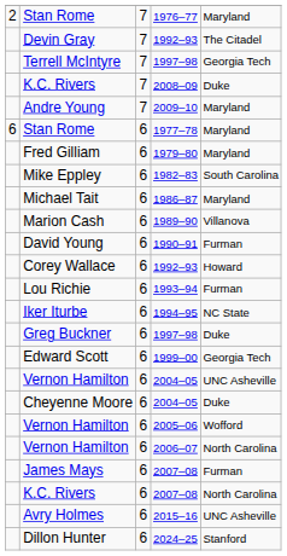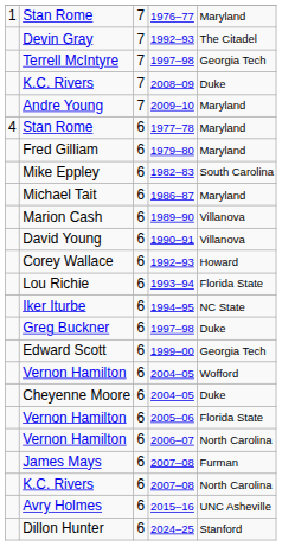 <table class="wikitable">
 <tr>
 </tr>
 <tr>
-<td>2</td>
+<td>1</td>
 <td><a href='#'>Stan Rome</a></td>
 <td>7</td>
 <td style="font-size:80%;"><a href='#'>1976–77</a></td>
 <td style="font-size:80%;">Maryland</td>
 </tr>
 <tr>
 <td></td>
 <td><a href='#'>Devin Gray</a></td>
 <td>7</td>
 <td style="font-size:80%;"><a href='#'>1992–93</a></td>
 <td style="font-size:80%;">The Citadel</td>
 </tr>
 <tr>
 <td></td>
 <td><a href='#'>Terrell McIntyre</a></td>
 <td>7</td>
 <td style="font-size:80%;"><a href='#'>1997–98</a></td>
 <td style="font-size:80%;">Georgia Tech</td>
 </tr>
 <tr>
 <td></td>
 <td><a href='#'>K.C. Rivers</a></td>
 <td>7</td>
 <td style="font-size:80%;"><a href='#'>2008–09</a></td>
 <td style="font-size:80%;">Duke</td>
 </tr>
 <tr>
 <td></td>
 <td><a href='#'>Andre Young</a></td>
 <td>7</td>
 <td style="font-size:80%;"><a href='#'>2009–10</a></td>
 <td style="font-size:80%;">Maryland</td>
 </tr>
 <tr>
-<td>6</td>
+<td>4</td>
 <td><a href='#'>Stan Rome</a></td>
 <td>6</td>
 <td style="font-size:80%;"><a href='#'>1977–78</a></td>
 <td style="font-size:80%;">Maryland</td>
 </tr>
 <tr>
 <td></td>
 <td>Fred Gilliam</td>
 <td>6</td>
 <td style="font-size:80%;"><a href='#'>1979–80</a></td>
 <td style="font-size:80%;">Maryland</td>
 </tr>
 <tr>
 <td></td>
 <td>Mike Eppley</td>
 <td>6</td>
 <td style="font-size:80%;"><a href='#'>1982–83</a></td>
 <td style="font-size:80%;">South Carolina</td>
 </tr>
 <tr>
 <td></td>
 <td>Michael Tait</td>
 <td>6</td>
 <td style="font-size:80%;"><a href='#'>1986–87</a></td>
 <td style="font-size:80%;">Maryland</td>
 </tr>
 <tr>
 <td></td>
 <td>Marion Cash</td>
 <td>6</td>
 <td style="font-size:80%;"><a href='#'>1989–90</a></td>
 <td style="font-size:80%;">Villanova</td>
 </tr>
 <tr>
 <td></td>
 <td>David Young</td>
 <td>6</td>
 <td style="font-size:80%;"><a href='#'>1990–91</a></td>
-<td style="font-size:80%;">Furman</td>
+<td style="font-size:80%;">Villanova</td>
 </tr>
 <tr>
 <td></td>
 <td>Corey Wallace</td>
 <td>6</td>
 <td style="font-size:80%;"><a href='#'>1992–93</a></td>
 <td style="font-size:80%;">Howard</td>
 </tr>
 <tr>
 <td></td>
 <td>Lou Richie</td>
 <td>6</td>
 <td style="font-size:80%;"><a href='#'>1993–94</a></td>
-<td style="font-size:80%;">Furman</td>
+<td style="font-size:80%;">Florida State</td>
 </tr>
 <tr>
 <td></td>
 <td><a href='#'>Iker Iturbe</a></td>
 <td>6</td>
 <td style="font-size:80%;"><a href='#'>1994–95</a></td>
 <td style="font-size:80%;">NC State</td>
 </tr>
 <tr>
 <td></td>
 <td><a href='#'>Greg Buckner</a></td>
 <td>6</td>
 <td style="font-size:80%;"><a href='#'>1997–98</a></td>
 <td style="font-size:80%;">Duke</td>
 </tr>
 <tr>
 <td></td>
 <td>Edward Scott</td>
 <td>6</td>
 <td style="font-size:80%;"><a href='#'>1999–00</a></td>
 <td style="font-size:80%;">Georgia Tech</td>
 </tr>
 <tr>
 <td></td>
 <td><a href='#'>Vernon Hamilton</a></td>
 <td>6</td>
 <td style="font-size:80%;"><a href='#'>2004–05</a></td>
-<td style="font-size:80%;">UNC Asheville</td>
+<td style="font-size:80%;">Wofford</td>
 </tr>
 <tr>
 <td></td>
 <td>Cheyenne Moore</td>
 <td>6</td>
 <td style="font-size:80%;"><a href='#'>2004–05</a></td>
 <td style="font-size:80%;">Duke</td>
 </tr>
 <tr>
 <td></td>
 <td><a href='#'>Vernon Hamilton</a></td>
 <td>6</td>
 <td style="font-size:80%;"><a href='#'>2005–06</a></td>
-<td style="font-size:80%;">Wofford</td>
+<td style="font-size:80%;">Florida State</td>
 </tr>
 <tr>
 <td></td>
 <td><a href='#'>Vernon Hamilton</a></td>
 <td>6</td>
 <td style="font-size:80%;"><a href='#'>2006–07</a></td>
 <td style="font-size:80%;">North Carolina</td>
 </tr>
 <tr>
 <td></td>
 <td><a href='#'>James Mays</a></td>
 <td>6</td>
 <td style="font-size:80%;"><a href='#'>2007–08</a></td>
 <td style="font-size:80%;">Furman</td>
 </tr>
 <tr>
 <td></td>
 <td><a href='#'>K.C. Rivers</a></td>
 <td>6</td>
 <td style="font-size:80%;"><a href='#'>2007–08</a></td>
 <td style="font-size:80%;">North Carolina</td>
 </tr>
 <tr>
 <td></td>
 <td><a href='#'>Avry Holmes</a></td>
 <td>6</td>
 <td style="font-size:80%;"><a href='#'>2015–16</a></td>
 <td style="font-size:80%;">UNC Asheville</td>
 </tr>
 <tr>
 <td></td>
 <td>Dillon Hunter</td>
 <td>6</td>
 <td style="font-size:80%;"><a href='#'>2024–25</a></td>
 <td style="font-size:80%;">Stanford</td>
 </tr>
 </table>
